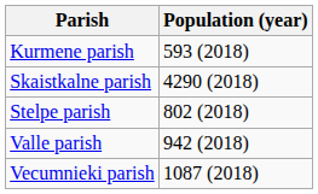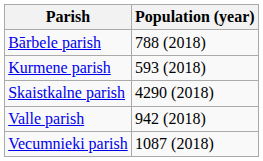 <table class="sortable wikitable">
 <tr>
 <th>Parish</th>
 <th>Population (year)</th>
+</tr>
+<tr>
+<td><a href='#'>Bārbele parish</a></td>
+<td>788 (2018)</td>
 </tr>
 <tr>
 <td><a href='#'>Kurmene parish</a></td>
 <td>593 (2018)</td>
 </tr>
 <tr>
 <td><a href='#'>Skaistkalne parish</a></td>
 <td>4290 (2018)</td>
 </tr>
 <tr>
-<td><a href='#'>Stelpe parish</a></td>
-<td>802 (2018)</td>
-</tr>
-<tr>
 <td><a href='#'>Valle parish</a></td>
 <td>942 (2018)</td>
 </tr>
 <tr>
 <td><a href='#'>Vecumnieki parish</a></td>
 <td>1087 (2018)</td>
 </tr>
 </table>
